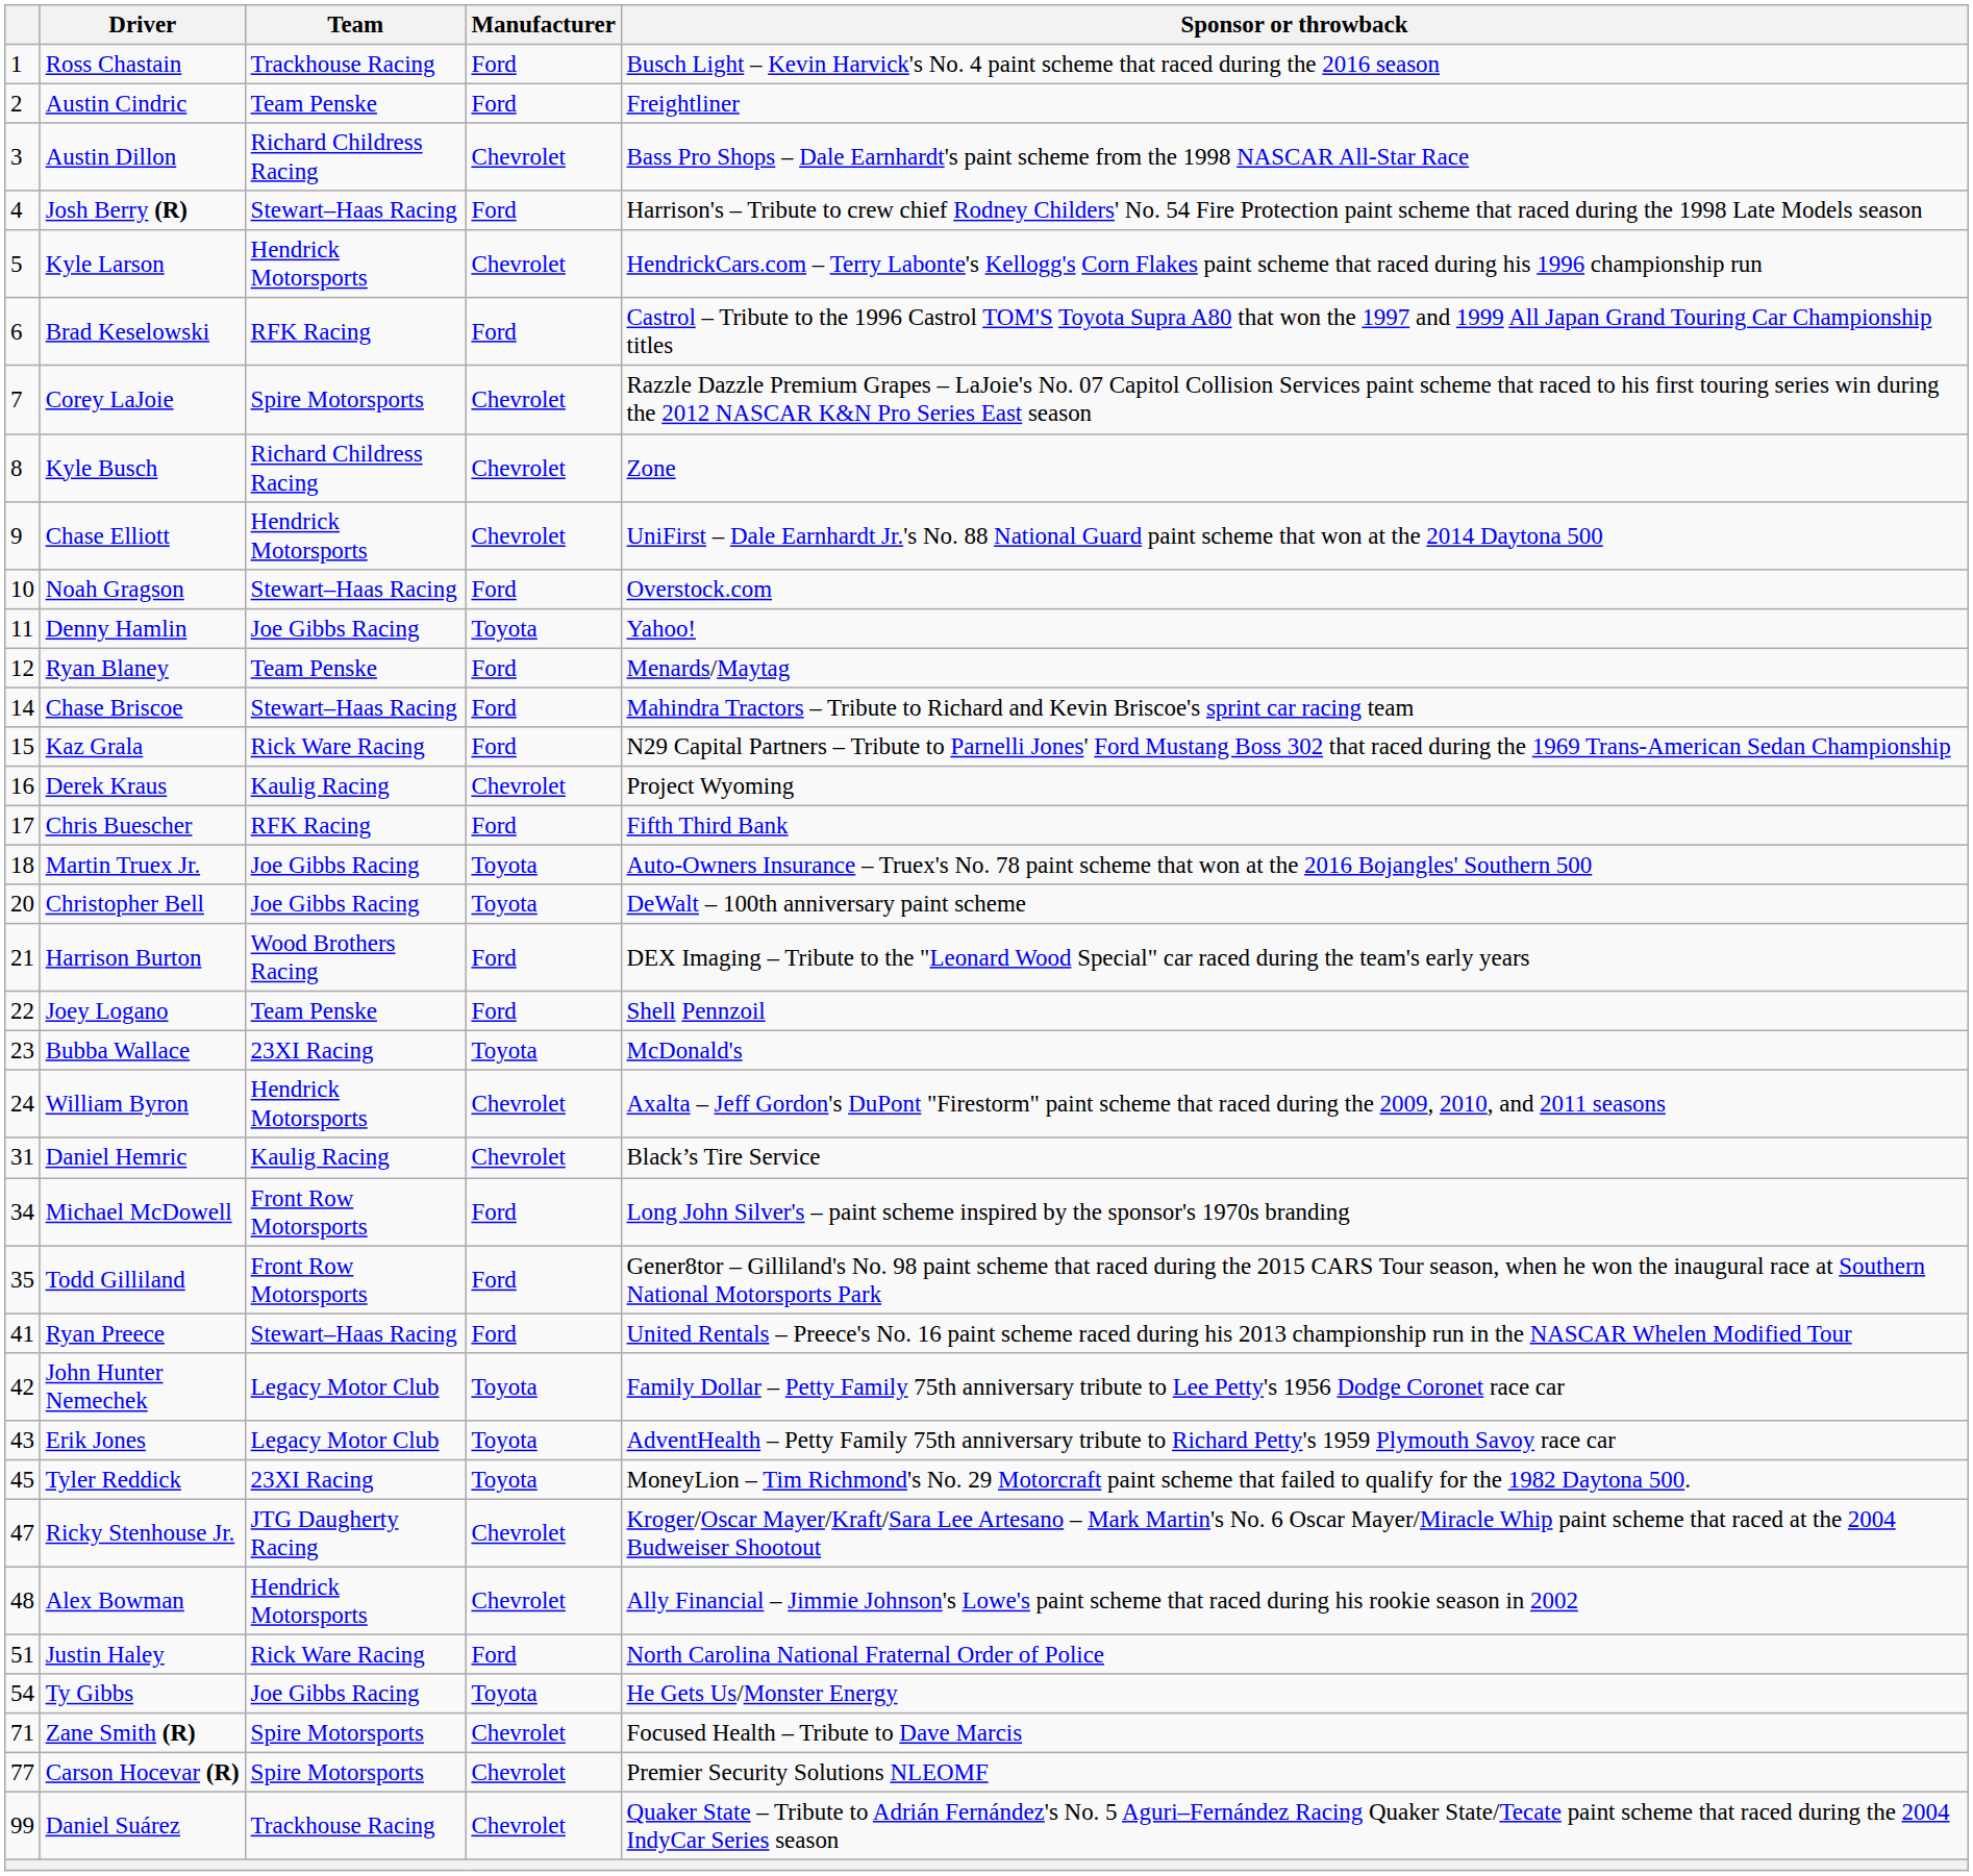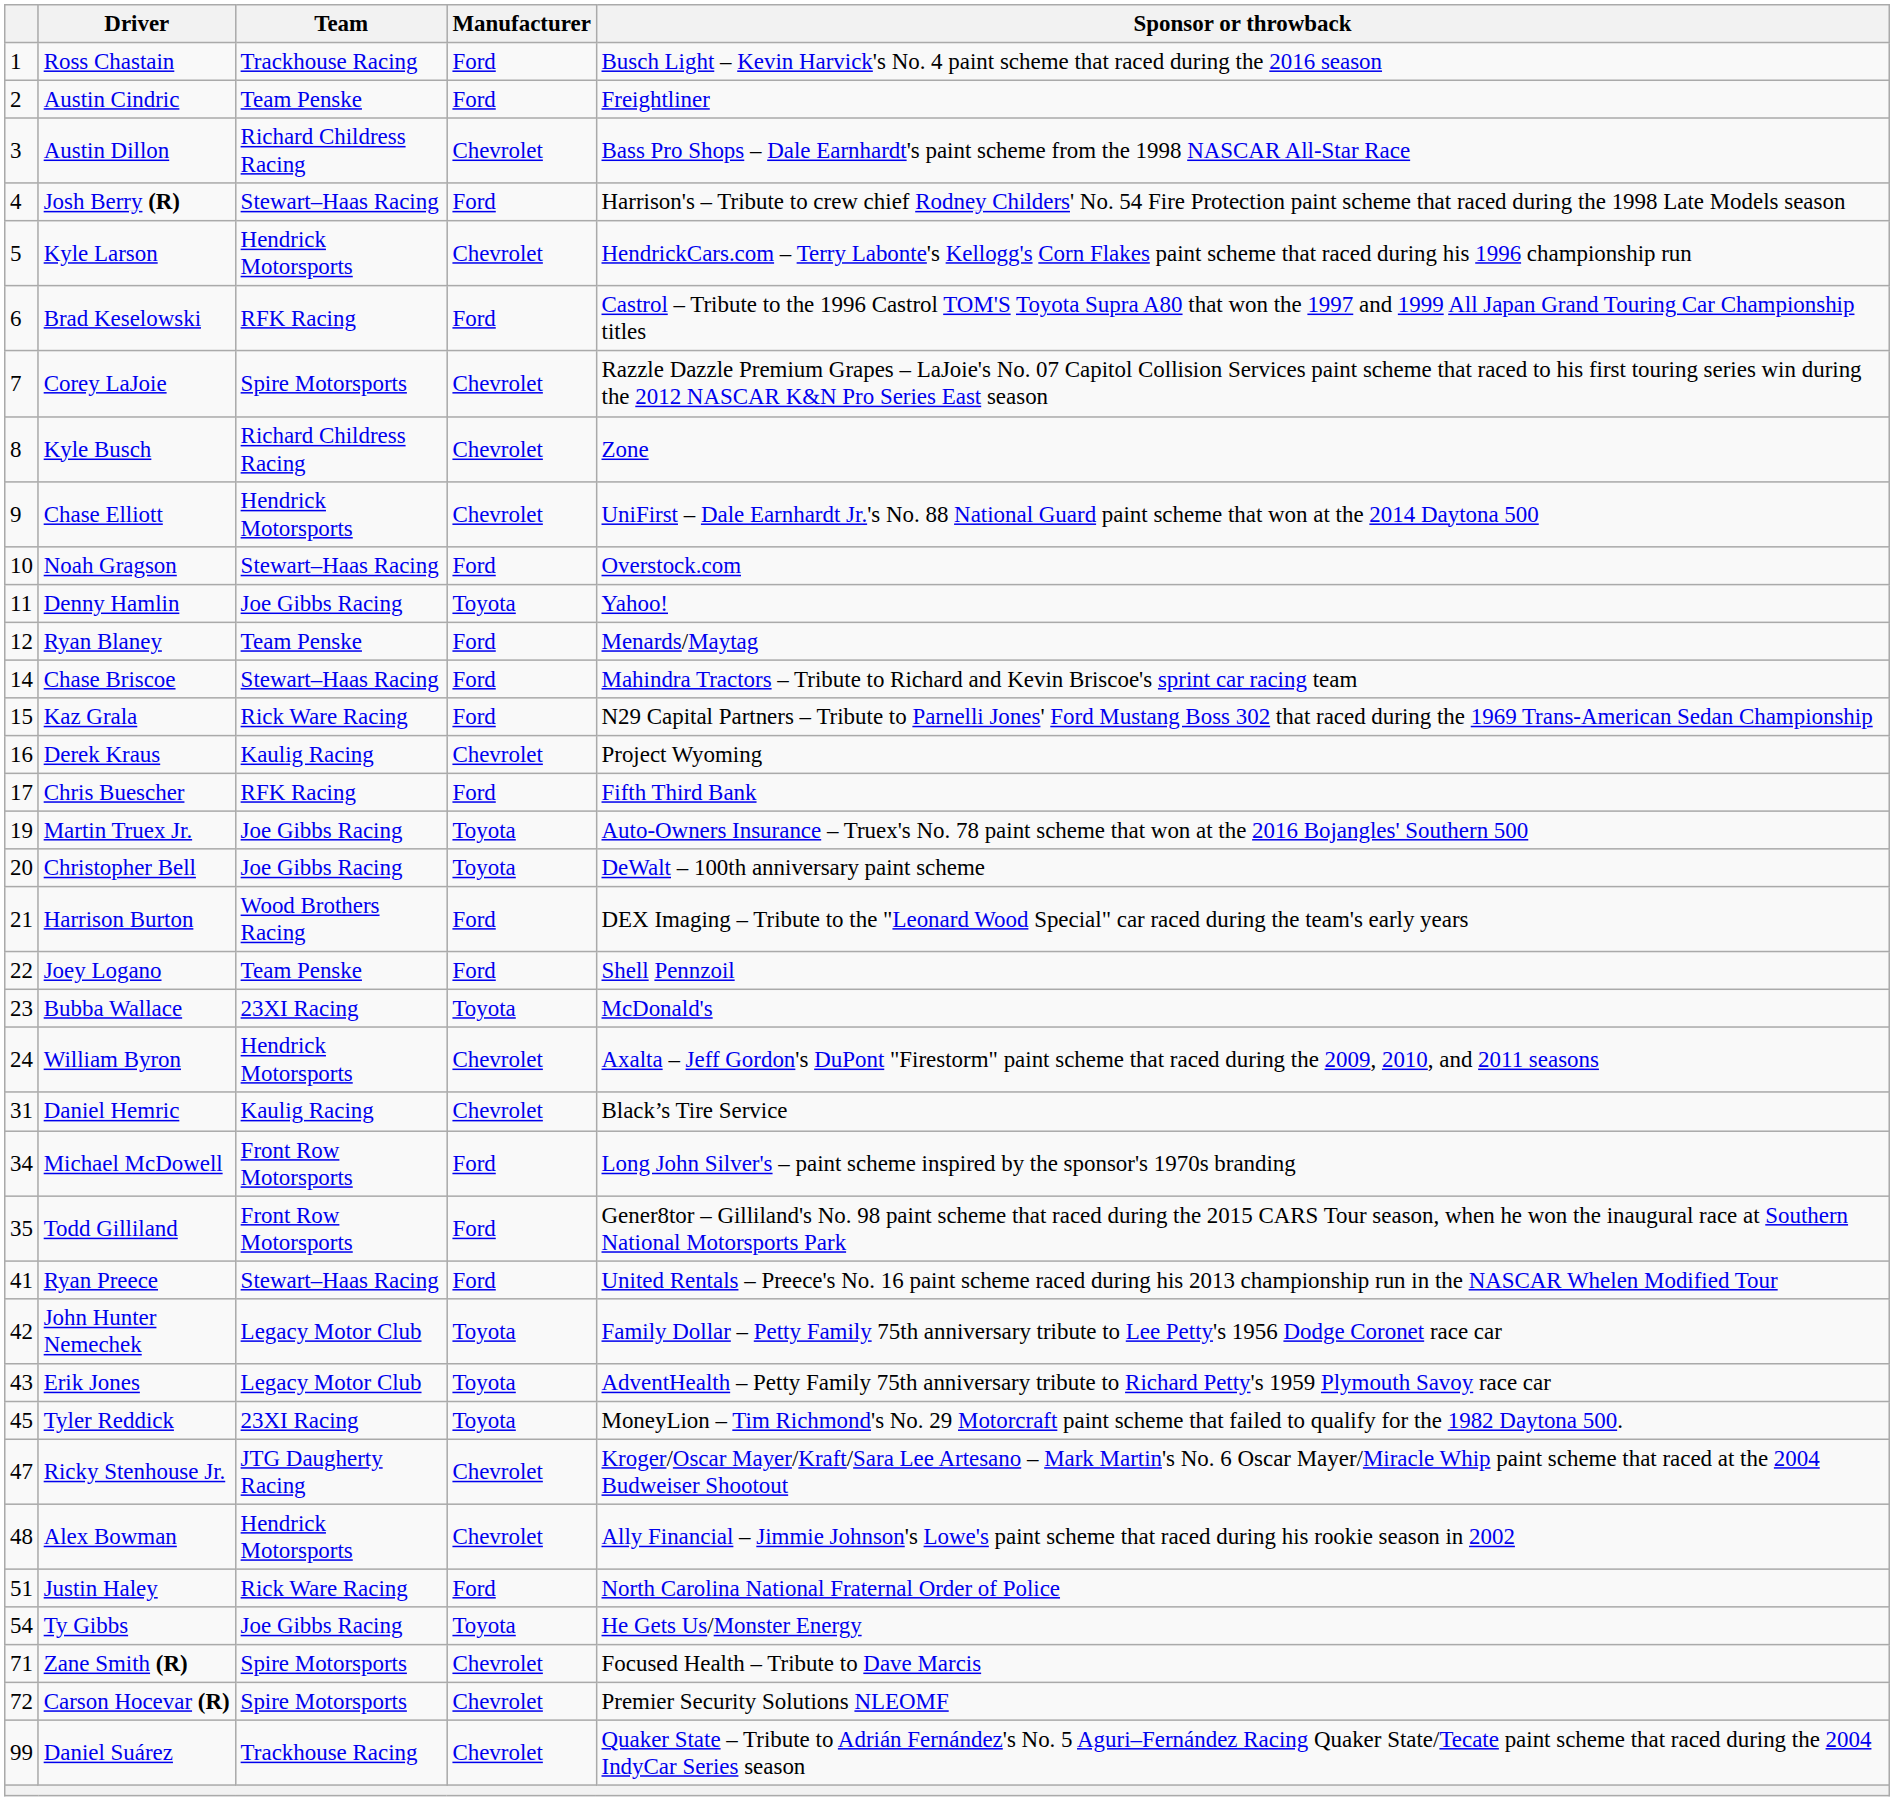 <table class="wikitable" style="font-size:95%">
 <tr>
 <th></th>
 <th>Driver</th>
 <th>Team</th>
 <th>Manufacturer</th>
 <th>Sponsor or throwback</th>
 </tr>
 <tr>
 <td>1</td>
 <td><a href='#'>Ross Chastain</a></td>
 <td><a href='#'>Trackhouse Racing</a></td>
 <td><a href='#'>Ford</a></td>
 <td><a href='#'>Busch Light</a> – <a href='#'>Kevin Harvick</a>'s No. 4 paint scheme that raced during the <a href='#'>2016 season</a></td>
 </tr>
 <tr>
 <td>2</td>
 <td><a href='#'>Austin Cindric</a></td>
 <td><a href='#'>Team Penske</a></td>
 <td><a href='#'>Ford</a></td>
 <td><a href='#'>Freightliner</a></td>
 </tr>
 <tr>
 <td>3</td>
 <td><a href='#'>Austin Dillon</a></td>
 <td><a href='#'>Richard Childress Racing</a></td>
 <td><a href='#'>Chevrolet</a></td>
 <td><a href='#'>Bass Pro Shops</a> – <a href='#'>Dale Earnhardt</a>'s paint scheme from the 1998 <a href='#'>NASCAR All-Star Race</a></td>
 </tr>
 <tr>
 <td>4</td>
 <td><a href='#'>Josh Berry</a> <strong>(R)</strong></td>
 <td><a href='#'>Stewart–Haas Racing</a></td>
 <td><a href='#'>Ford</a></td>
 <td>Harrison's – Tribute to crew chief <a href='#'>Rodney Childers</a>' No. 54 Fire Protection paint scheme that raced during the 1998 Late Models season</td>
 </tr>
 <tr>
 <td>5</td>
 <td><a href='#'>Kyle Larson</a></td>
 <td><a href='#'>Hendrick Motorsports</a></td>
 <td><a href='#'>Chevrolet</a></td>
 <td><a href='#'>HendrickCars.com</a> – <a href='#'>Terry Labonte</a>'s <a href='#'>Kellogg's</a> <a href='#'>Corn Flakes</a> paint scheme that raced during his <a href='#'>1996</a> championship run</td>
 </tr>
 <tr>
 <td>6</td>
 <td><a href='#'>Brad Keselowski</a></td>
 <td><a href='#'>RFK Racing</a></td>
 <td><a href='#'>Ford</a></td>
 <td><a href='#'>Castrol</a> – Tribute to the 1996 Castrol <a href='#'>TOM'S</a> <a href='#'>Toyota Supra A80</a> that won the <a href='#'>1997</a> and <a href='#'>1999</a> <a href='#'>All Japan Grand Touring Car Championship</a> titles</td>
 </tr>
 <tr>
 <td>7</td>
 <td><a href='#'>Corey LaJoie</a></td>
 <td><a href='#'>Spire Motorsports</a></td>
 <td><a href='#'>Chevrolet</a></td>
 <td>Razzle Dazzle Premium Grapes – LaJoie's No. 07 Capitol Collision Services paint scheme that raced to his first touring series win during the <a href='#'>2012 NASCAR K&N Pro Series East</a> season</td>
 </tr>
 <tr>
 <td>8</td>
 <td><a href='#'>Kyle Busch</a></td>
 <td><a href='#'>Richard Childress Racing</a></td>
 <td><a href='#'>Chevrolet</a></td>
 <td><a href='#'>Zone</a></td>
 </tr>
 <tr>
 <td>9</td>
 <td><a href='#'>Chase Elliott</a></td>
 <td><a href='#'>Hendrick Motorsports</a></td>
 <td><a href='#'>Chevrolet</a></td>
 <td><a href='#'>UniFirst</a> – <a href='#'>Dale Earnhardt Jr.</a>'s No. 88 <a href='#'>National Guard</a> paint scheme that won at the <a href='#'>2014 Daytona 500</a></td>
 </tr>
 <tr>
 <td>10</td>
 <td><a href='#'>Noah Gragson</a></td>
 <td><a href='#'>Stewart–Haas Racing</a></td>
 <td><a href='#'>Ford</a></td>
 <td><a href='#'>Overstock.com</a></td>
 </tr>
 <tr>
 <td>11</td>
 <td><a href='#'>Denny Hamlin</a></td>
 <td><a href='#'>Joe Gibbs Racing</a></td>
 <td><a href='#'>Toyota</a></td>
 <td><a href='#'>Yahoo!</a></td>
 </tr>
 <tr>
 <td>12</td>
 <td><a href='#'>Ryan Blaney</a></td>
 <td><a href='#'>Team Penske</a></td>
 <td><a href='#'>Ford</a></td>
 <td><a href='#'>Menards</a>/<a href='#'>Maytag</a></td>
 </tr>
 <tr>
 <td>14</td>
 <td><a href='#'>Chase Briscoe</a></td>
 <td><a href='#'>Stewart–Haas Racing</a></td>
 <td><a href='#'>Ford</a></td>
 <td><a href='#'>Mahindra Tractors</a> – Tribute to Richard and Kevin Briscoe's <a href='#'>sprint car racing</a> team</td>
 </tr>
 <tr>
 <td>15</td>
 <td><a href='#'>Kaz Grala</a></td>
 <td><a href='#'>Rick Ware Racing</a></td>
 <td><a href='#'>Ford</a></td>
 <td>N29 Capital Partners – Tribute to <a href='#'>Parnelli Jones</a>' <a href='#'>Ford Mustang Boss 302</a> that raced during the <a href='#'>1969 Trans-American Sedan Championship</a></td>
 </tr>
 <tr>
 <td>16</td>
 <td><a href='#'>Derek Kraus</a></td>
 <td><a href='#'>Kaulig Racing</a></td>
 <td><a href='#'>Chevrolet</a></td>
 <td>Project Wyoming</td>
 </tr>
 <tr>
 <td>17</td>
 <td><a href='#'>Chris Buescher</a></td>
 <td><a href='#'>RFK Racing</a></td>
 <td><a href='#'>Ford</a></td>
 <td><a href='#'>Fifth Third Bank</a></td>
 </tr>
 <tr>
-<td>18</td>
+<td>19</td>
 <td><a href='#'>Martin Truex Jr.</a></td>
 <td><a href='#'>Joe Gibbs Racing</a></td>
 <td><a href='#'>Toyota</a></td>
 <td><a href='#'>Auto-Owners Insurance</a> – Truex's No. 78 paint scheme that won at the <a href='#'>2016 Bojangles' Southern 500</a></td>
 </tr>
 <tr>
 <td>20</td>
 <td><a href='#'>Christopher Bell</a></td>
 <td><a href='#'>Joe Gibbs Racing</a></td>
 <td><a href='#'>Toyota</a></td>
 <td><a href='#'>DeWalt</a> – 100th anniversary paint scheme</td>
 </tr>
 <tr>
 <td>21</td>
 <td><a href='#'>Harrison Burton</a></td>
 <td><a href='#'>Wood Brothers Racing</a></td>
 <td><a href='#'>Ford</a></td>
 <td>DEX Imaging – Tribute to the "<a href='#'>Leonard Wood</a> Special" car raced during the team's early years</td>
 </tr>
 <tr>
 <td>22</td>
 <td><a href='#'>Joey Logano</a></td>
 <td><a href='#'>Team Penske</a></td>
 <td><a href='#'>Ford</a></td>
 <td><a href='#'>Shell</a> <a href='#'>Pennzoil</a></td>
 </tr>
 <tr>
 <td>23</td>
 <td><a href='#'>Bubba Wallace</a></td>
 <td><a href='#'>23XI Racing</a></td>
 <td><a href='#'>Toyota</a></td>
 <td><a href='#'>McDonald's</a></td>
 </tr>
 <tr>
 <td>24</td>
 <td><a href='#'>William Byron</a></td>
 <td><a href='#'>Hendrick Motorsports</a></td>
 <td><a href='#'>Chevrolet</a></td>
 <td><a href='#'>Axalta</a> – <a href='#'>Jeff Gordon</a>'s <a href='#'>DuPont</a> "Firestorm" paint scheme that raced during the <a href='#'>2009</a>, <a href='#'>2010</a>, and <a href='#'>2011 seasons</a></td>
 </tr>
 <tr>
 <td>31</td>
 <td><a href='#'>Daniel Hemric</a></td>
 <td><a href='#'>Kaulig Racing</a></td>
 <td><a href='#'>Chevrolet</a></td>
 <td>Black’s Tire Service</td>
 </tr>
 <tr>
 <td>34</td>
 <td><a href='#'>Michael McDowell</a></td>
 <td><a href='#'>Front Row Motorsports</a></td>
 <td><a href='#'>Ford</a></td>
 <td><a href='#'>Long John Silver's</a> – paint scheme inspired by the sponsor's 1970s branding</td>
 </tr>
 <tr>
 <td>35</td>
 <td><a href='#'>Todd Gilliland</a></td>
 <td><a href='#'>Front Row Motorsports</a></td>
 <td><a href='#'>Ford</a></td>
 <td>Gener8tor – Gilliland's No. 98 paint scheme that raced during the 2015 CARS Tour season, when he won the inaugural race at <a href='#'>Southern National Motorsports Park</a></td>
 </tr>
 <tr>
 <td>41</td>
 <td><a href='#'>Ryan Preece</a></td>
 <td><a href='#'>Stewart–Haas Racing</a></td>
 <td><a href='#'>Ford</a></td>
 <td><a href='#'>United Rentals</a> – Preece's No. 16 paint scheme raced during his 2013 championship run in the <a href='#'>NASCAR Whelen Modified Tour</a></td>
 </tr>
 <tr>
 <td>42</td>
 <td><a href='#'>John Hunter Nemechek</a></td>
 <td><a href='#'>Legacy Motor Club</a></td>
 <td><a href='#'>Toyota</a></td>
 <td><a href='#'>Family Dollar</a> – <a href='#'>Petty Family</a> 75th anniversary tribute to <a href='#'>Lee Petty</a>'s 1956 <a href='#'>Dodge Coronet</a> race car</td>
 </tr>
 <tr>
 <td>43</td>
 <td><a href='#'>Erik Jones</a></td>
 <td><a href='#'>Legacy Motor Club</a></td>
 <td><a href='#'>Toyota</a></td>
 <td><a href='#'>AdventHealth</a> – Petty Family 75th anniversary tribute to <a href='#'>Richard Petty</a>'s 1959 <a href='#'>Plymouth Savoy</a> race car</td>
 </tr>
 <tr>
 <td>45</td>
 <td><a href='#'>Tyler Reddick</a></td>
 <td><a href='#'>23XI Racing</a></td>
 <td><a href='#'>Toyota</a></td>
 <td>MoneyLion – <a href='#'>Tim Richmond</a>'s No. 29 <a href='#'>Motorcraft</a> paint scheme that failed to qualify for the <a href='#'>1982 Daytona 500</a>.</td>
 </tr>
 <tr>
 <td>47</td>
 <td><a href='#'>Ricky Stenhouse Jr.</a></td>
 <td><a href='#'>JTG Daugherty Racing</a></td>
 <td><a href='#'>Chevrolet</a></td>
 <td><a href='#'>Kroger</a>/<a href='#'>Oscar Mayer</a>/<a href='#'>Kraft</a>/<a href='#'>Sara Lee Artesano</a> – <a href='#'>Mark Martin</a>'s No. 6 Oscar Mayer/<a href='#'>Miracle Whip</a> paint scheme that raced at the <a href='#'>2004 Budweiser Shootout</a></td>
 </tr>
 <tr>
 <td>48</td>
 <td><a href='#'>Alex Bowman</a></td>
 <td><a href='#'>Hendrick Motorsports</a></td>
 <td><a href='#'>Chevrolet</a></td>
 <td><a href='#'>Ally Financial</a> – <a href='#'>Jimmie Johnson</a>'s <a href='#'>Lowe's</a> paint scheme that raced during his rookie season in <a href='#'>2002</a></td>
 </tr>
 <tr>
 <td>51</td>
 <td><a href='#'>Justin Haley</a></td>
 <td><a href='#'>Rick Ware Racing</a></td>
 <td><a href='#'>Ford</a></td>
 <td><a href='#'>North Carolina National Fraternal Order of Police</a></td>
 </tr>
 <tr>
 <td>54</td>
 <td><a href='#'>Ty Gibbs</a></td>
 <td><a href='#'>Joe Gibbs Racing</a></td>
 <td><a href='#'>Toyota</a></td>
 <td><a href='#'>He Gets Us</a>/<a href='#'>Monster Energy</a></td>
 </tr>
 <tr>
 <td>71</td>
 <td><a href='#'>Zane Smith</a> <strong>(R)</strong></td>
 <td><a href='#'>Spire Motorsports</a></td>
 <td><a href='#'>Chevrolet</a></td>
 <td>Focused Health – Tribute to <a href='#'>Dave Marcis</a></td>
 </tr>
 <tr>
-<td>77</td>
+<td>72</td>
 <td><a href='#'>Carson Hocevar</a> <strong>(R)</strong></td>
 <td><a href='#'>Spire Motorsports</a></td>
 <td><a href='#'>Chevrolet</a></td>
 <td>Premier Security Solutions <a href='#'>NLEOMF</a></td>
 </tr>
 <tr>
 <td>99</td>
 <td><a href='#'>Daniel Suárez</a></td>
 <td><a href='#'>Trackhouse Racing</a></td>
 <td><a href='#'>Chevrolet</a></td>
 <td><a href='#'>Quaker State</a> – Tribute to <a href='#'>Adrián Fernández</a>'s No. 5 <a href='#'>Aguri–Fernández Racing</a> Quaker State/<a href='#'>Tecate</a> paint scheme that raced during the <a href='#'>2004 IndyCar Series</a> season</td>
 </tr>
 <tr>
 <th colspan="5"></th>
 </tr>
 </table>
